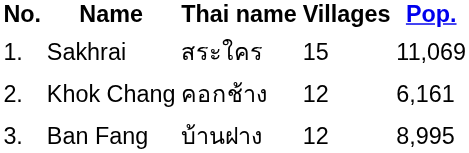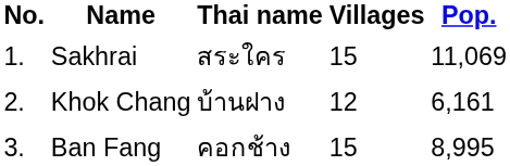 <table>
 <tr>
 <th>No.</th>
 <th>Name</th>
 <th>Thai name</th>
 <th>Villages</th>
 <th><a href='#'>Pop.</a></th>
 </tr>
 <tr>
 <td>1.</td>
 <td>Sakhrai</td>
 <td>สระใคร</td>
 <td>15</td>
 <td>11,069</td>
 <td></td>
 </tr>
 <tr>
 <td>2.</td>
 <td>Khok Chang</td>
-<td>คอกช้าง</td>
+<td>บ้านฝาง</td>
 <td>12</td>
 <td>6,161</td>
 <td></td>
 </tr>
 <tr>
 <td>3.</td>
 <td>Ban Fang</td>
-<td>บ้านฝาง</td>
-<td>12</td>
+<td>คอกช้าง</td>
+<td>15</td>
 <td>8,995</td>
 <td></td>
 </tr>
 </table>
